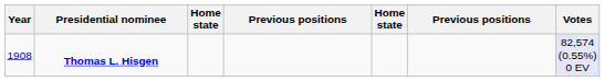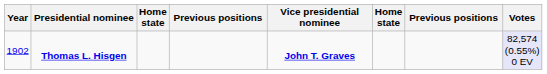 <table class="wikitable" style="text-align:center">
 <tr>
 <th>Year</th>
 <th width=300>Presidential nominee</th>
 <th>Home state</th>
 <th width=300>Previous positions</th>
+<th width=300>Vice presidential nominee</th>
 <th>Home state</th>
 <th width=300>Previous positions</th>
 <th>Votes</th>
 </tr>
 <tr>
-<td><a href='#'>1908</a></td>
+<td><a href='#'>1902</a></td>
 <td><br><strong><a href='#'>Thomas L. Hisgen</a></strong></td>
 <td></td>
 <td></td>
+<td><br><strong><a href='#'>John T. Graves</a></strong></td>
 <td></td>
 <td></td>
 <td style="background: lavender;">82,574 (0.55%)<br>0 EV</td>
 </tr>
 </table>
